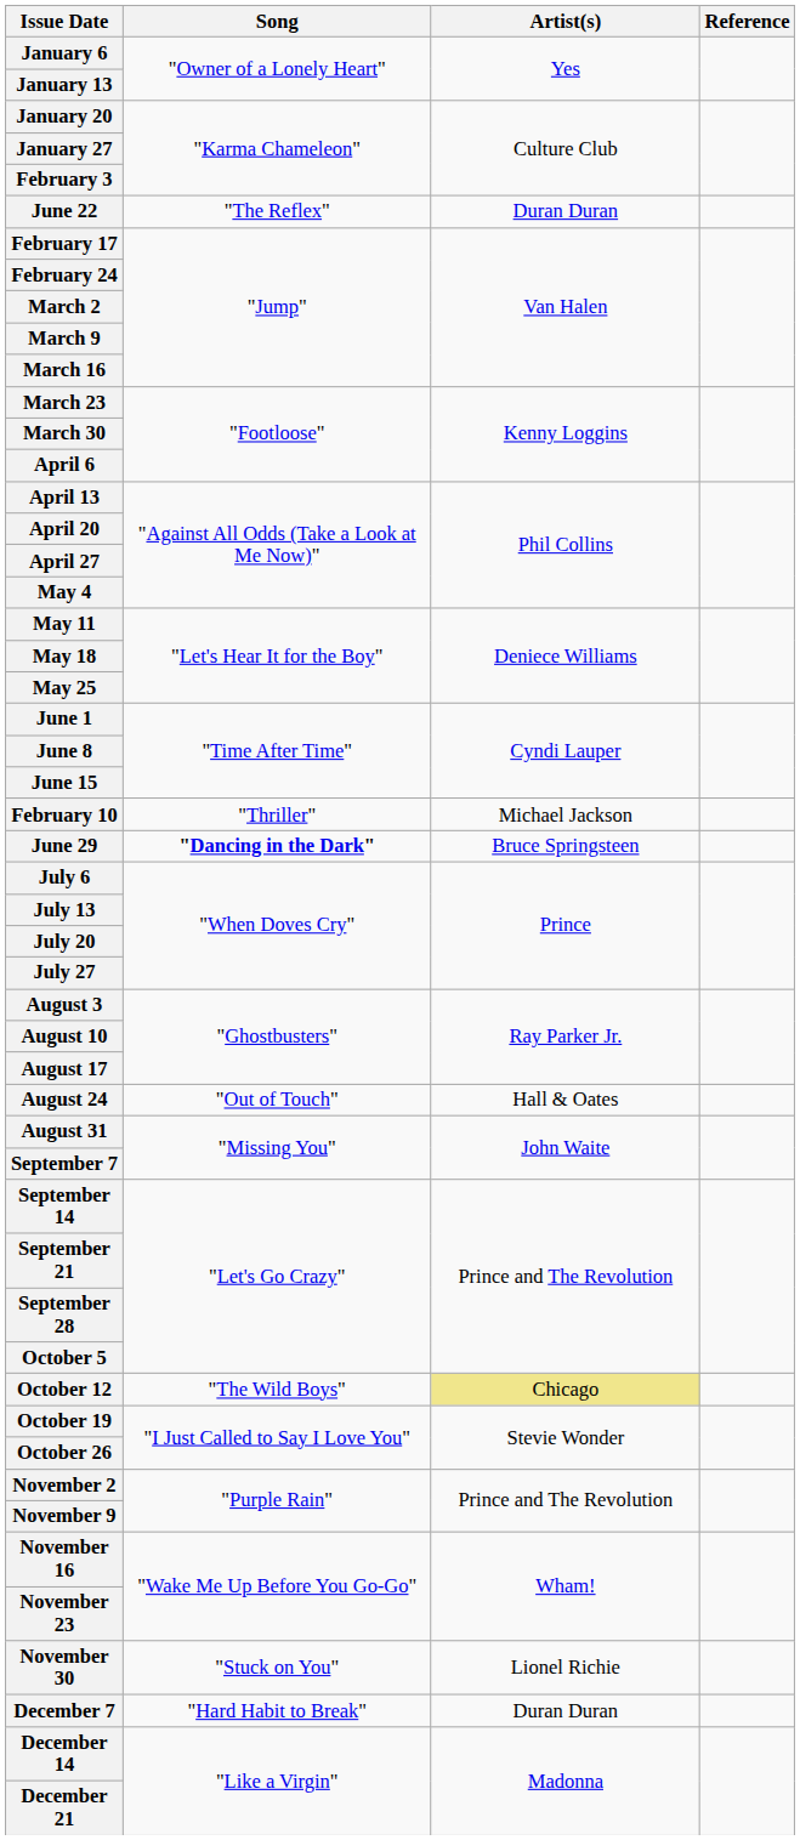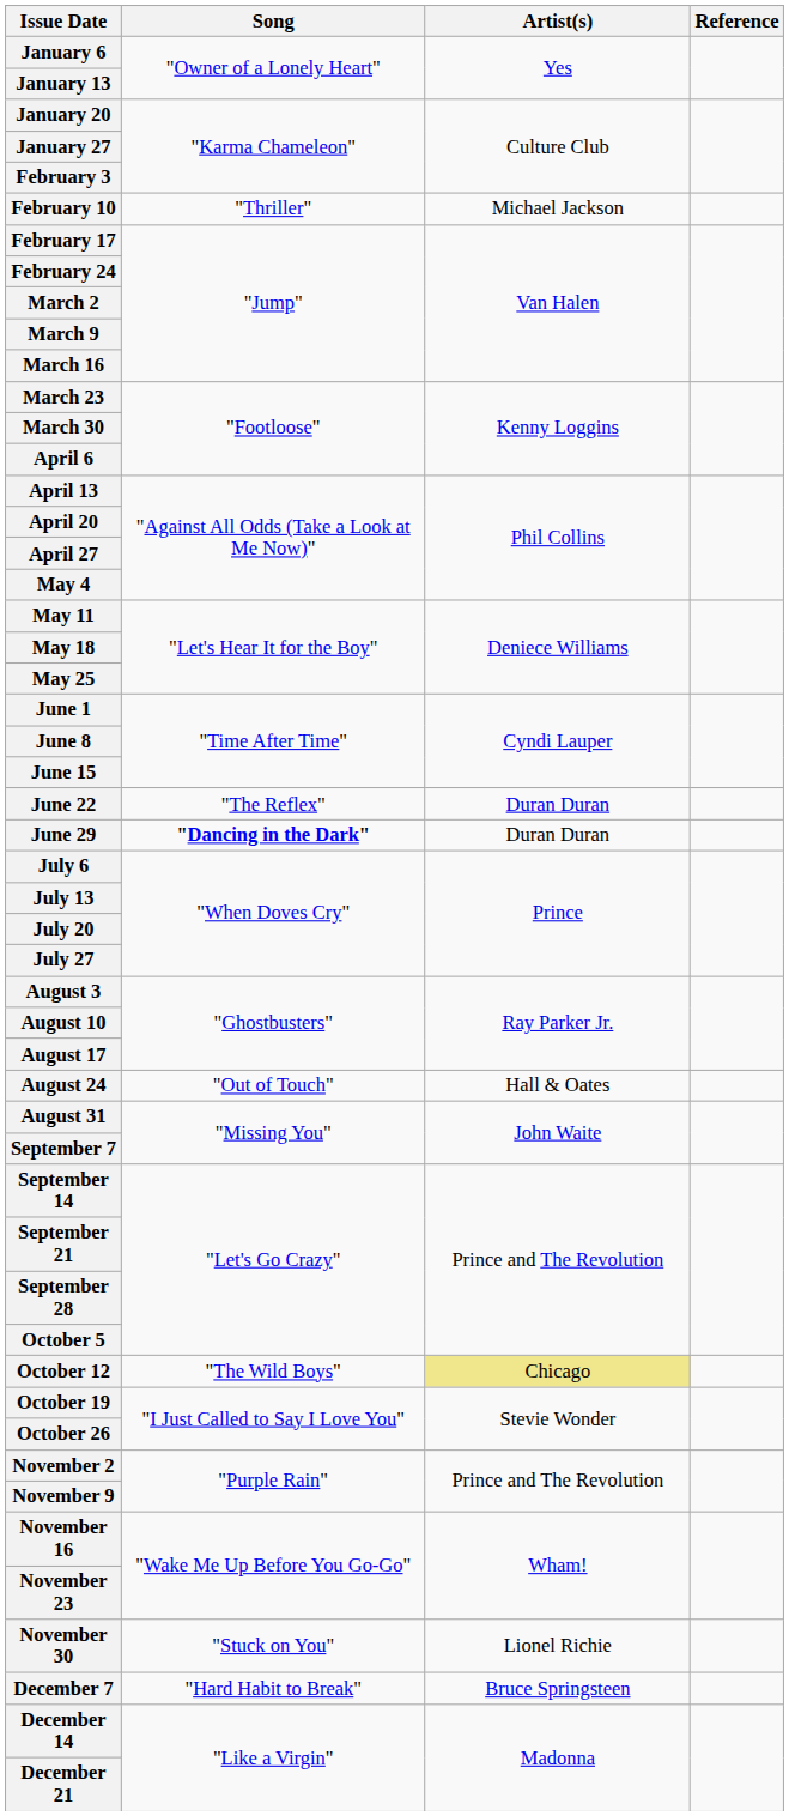 <table class="wikitable plainrowheaders"  style="text-align:center; width:50%;">
 <tr>
 <th width=15%>Issue Date</th>
 <th width=40%>Song</th>
 <th width=35%>Artist(s)</th>
 <th width=10%>Reference</th>
 </tr>
 <tr>
 <th scope="row">January 6</th>
 <td rowspan="2">"<a href='#'>Owner of a Lonely Heart</a>"</td>
 <td rowspan="2"><a href='#'>Yes</a></td>
 <td rowspan="2"></td>
 </tr>
 <tr>
 <th scope="row">January 13</th>
 </tr>
 <tr>
 <th scope="row">January 20</th>
 <td rowspan="3">"<a href='#'>Karma Chameleon</a>"</td>
 <td rowspan="3">Culture Club</td>
 <td rowspan="3"></td>
 </tr>
 <tr>
 <th scope="row">January 27</th>
 </tr>
 <tr>
 <th scope="row">February 3</th>
 </tr>
 <tr>
-<th scope="row">June 22</th>
-<td>"<a href='#'>The Reflex</a>"</td>
-<td><a href='#'>Duran Duran</a></td>
+<th scope="row">February 10</th>
+<td>"<a href='#'>Thriller</a>"</td>
+<td>Michael Jackson</td>
 <td></td>
 </tr>
 <tr>
 <th scope="row">February 17</th>
 <td rowspan="5">"<a href='#'>Jump</a>"</td>
 <td rowspan="5"><a href='#'>Van Halen</a></td>
 <td rowspan="5"></td>
 </tr>
 <tr>
 <th scope="row">February 24</th>
 </tr>
 <tr>
 <th scope="row">March 2</th>
 </tr>
 <tr>
 <th scope="row">March 9</th>
 </tr>
 <tr>
 <th scope="row">March 16</th>
 </tr>
 <tr>
 <th scope="row">March 23</th>
 <td rowspan="3">"<a href='#'>Footloose</a>"</td>
 <td rowspan="3"><a href='#'>Kenny Loggins</a></td>
 <td rowspan="3"></td>
 </tr>
 <tr>
 <th scope="row">March 30</th>
 </tr>
 <tr>
 <th scope="row">April 6</th>
 </tr>
 <tr>
 <th scope="row">April 13</th>
 <td rowspan="4">"<a href='#'>Against All Odds (Take a Look at Me Now)</a>"</td>
 <td rowspan="4"><a href='#'>Phil Collins</a></td>
 <td rowspan="4"></td>
 </tr>
 <tr>
 <th scope="row">April 20</th>
 </tr>
 <tr>
 <th scope="row">April 27</th>
 </tr>
 <tr>
 <th scope="row">May 4</th>
 </tr>
 <tr>
 <th scope="row">May 11</th>
 <td rowspan="3">"<a href='#'>Let's Hear It for the Boy</a>"</td>
 <td rowspan="3"><a href='#'>Deniece Williams</a></td>
 <td rowspan="3"></td>
 </tr>
 <tr>
 <th scope="row">May 18</th>
 </tr>
 <tr>
 <th scope="row">May 25</th>
 </tr>
 <tr>
 <th scope="row">June 1</th>
 <td rowspan="3">"<a href='#'>Time After Time</a>"</td>
 <td rowspan="3"><a href='#'>Cyndi Lauper</a></td>
 <td rowspan="3"></td>
 </tr>
 <tr>
 <th scope="row">June 8</th>
 </tr>
 <tr>
 <th scope="row">June 15</th>
 </tr>
 <tr>
-<th scope="row">February 10</th>
-<td>"<a href='#'>Thriller</a>"</td>
-<td>Michael Jackson</td>
+<th scope="row">June 22</th>
+<td>"<a href='#'>The Reflex</a>"</td>
+<td><a href='#'>Duran Duran</a></td>
 <td></td>
 </tr>
 <tr>
 <th scope="row">June 29</th>
 <td><strong>"<a href='#'>Dancing in the Dark</a>"</strong></td>
-<td><a href='#'>Bruce Springsteen</a></td>
+<td>Duran Duran</td>
 <td></td>
 </tr>
 <tr>
 <th scope="row">July 6</th>
 <td rowspan="4">"<a href='#'>When Doves Cry</a>"</td>
 <td rowspan="4"><a href='#'>Prince</a></td>
 <td rowspan="4"></td>
 </tr>
 <tr>
 <th scope="row">July 13</th>
 </tr>
 <tr>
 <th scope="row">July 20</th>
 </tr>
 <tr>
 <th scope="row">July 27</th>
 </tr>
 <tr>
 <th scope="row">August 3</th>
 <td rowspan="3">"<a href='#'>Ghostbusters</a>"</td>
 <td rowspan="3"><a href='#'>Ray Parker Jr.</a></td>
 <td rowspan="3"></td>
 </tr>
 <tr>
 <th scope="row">August 10</th>
 </tr>
 <tr>
 <th scope="row">August 17</th>
 </tr>
 <tr>
 <th scope="row">August 24</th>
 <td>"<a href='#'>Out of Touch</a>"</td>
 <td>Hall & Oates</td>
 <td></td>
 </tr>
 <tr>
 <th scope="row">August 31</th>
 <td rowspan="2">"<a href='#'>Missing You</a>"</td>
 <td rowspan="2"><a href='#'>John Waite</a></td>
 <td rowspan="2"></td>
 </tr>
 <tr>
 <th scope="row">September 7</th>
 </tr>
 <tr>
 <th scope="row">September 14</th>
 <td rowspan="4">"<a href='#'>Let's Go Crazy</a>"</td>
 <td rowspan="4">Prince and <a href='#'>The Revolution</a></td>
 <td rowspan="4"></td>
 </tr>
 <tr>
 <th scope="row">September 21</th>
 </tr>
 <tr>
 <th scope="row">September 28</th>
 </tr>
 <tr>
 <th scope="row">October 5</th>
 </tr>
 <tr>
 <th scope="row">October 12</th>
 <td>"<a href='#'>The Wild Boys</a>"</td>
 <td style="background: khaki;">Chicago</td>
 <td></td>
 </tr>
 <tr>
 <th scope="row">October 19</th>
 <td rowspan="2">"<a href='#'>I Just Called to Say I Love You</a>"</td>
 <td rowspan="2">Stevie Wonder</td>
 <td rowspan="2"></td>
 </tr>
 <tr>
 <th scope="row">October 26</th>
 </tr>
 <tr>
 <th scope="row">November 2</th>
 <td rowspan="2">"<a href='#'>Purple Rain</a>"</td>
 <td rowspan="2">Prince and The Revolution</td>
 <td rowspan="2"></td>
 </tr>
 <tr>
 <th scope="row">November 9</th>
 </tr>
 <tr>
 <th scope="row">November 16</th>
 <td rowspan="2">"<a href='#'>Wake Me Up Before You Go-Go</a>"</td>
 <td rowspan="2"><a href='#'>Wham!</a></td>
 <td rowspan="2"></td>
 </tr>
 <tr>
 <th scope="row">November 23</th>
 </tr>
 <tr>
 <th scope="row">November 30</th>
 <td>"<a href='#'>Stuck on You</a>"</td>
 <td>Lionel Richie</td>
 <td></td>
 </tr>
 <tr>
 <th scope="row">December 7</th>
 <td>"<a href='#'>Hard Habit to Break</a>"</td>
-<td>Duran Duran</td>
+<td><a href='#'>Bruce Springsteen</a></td>
 <td></td>
 </tr>
 <tr>
 <th scope="row">December 14</th>
 <td rowspan="2">"<a href='#'>Like a Virgin</a>"</td>
 <td rowspan="2"><a href='#'>Madonna</a></td>
 <td rowspan="2"></td>
 </tr>
 <tr>
 <th scope="row">December 21</th>
 </tr>
 </table>
